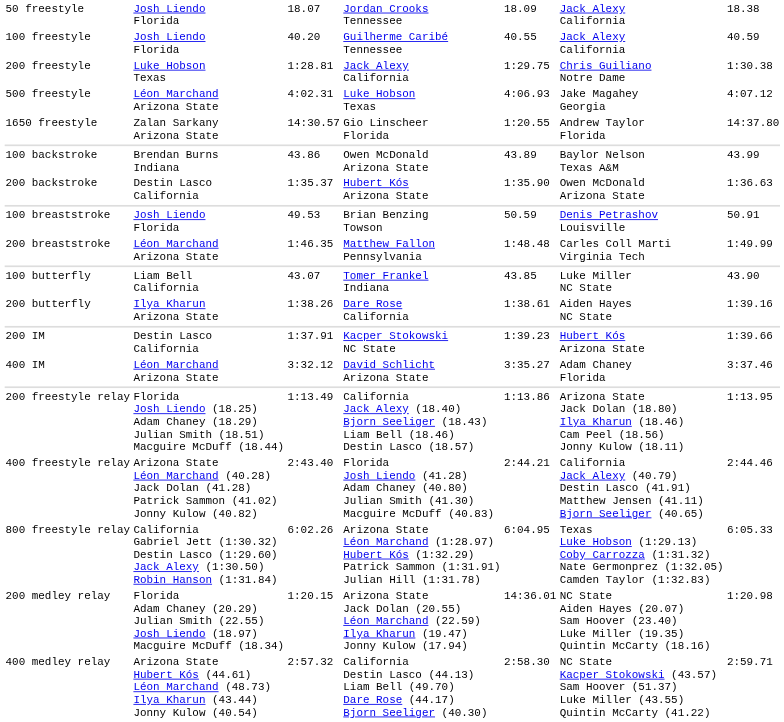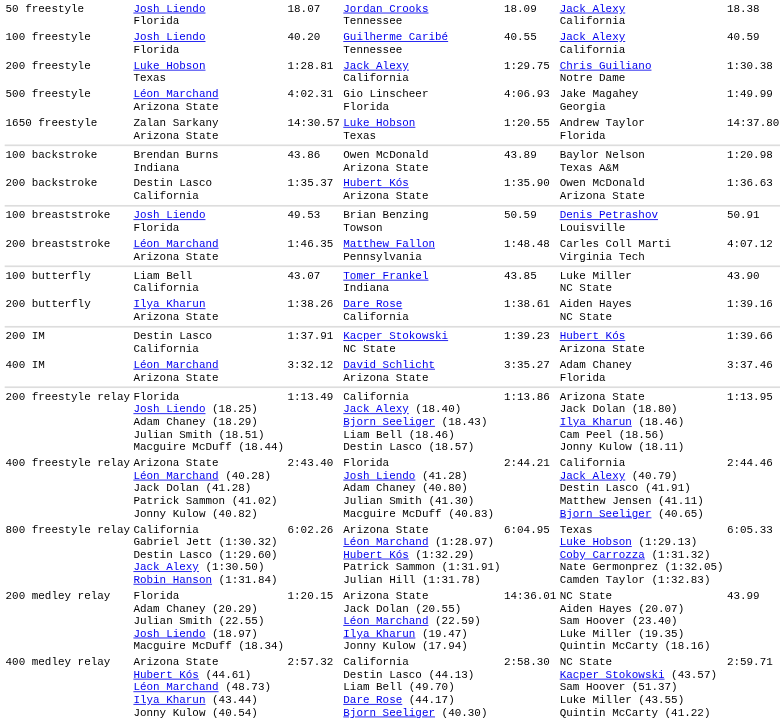 <table>
 <tr valign="top">
 <td>50 freestyle</td>
 <td><a href='#'>Josh Liendo</a><br>Florida</td>
 <td>18.07</td>
 <td><a href='#'>Jordan Crooks</a><br>Tennessee</td>
 <td>18.09</td>
 <td><a href='#'>Jack Alexy</a><br>California</td>
 <td>18.38</td>
 </tr>
 <tr valign="top">
 <td>100 freestyle</td>
 <td><a href='#'>Josh Liendo</a><br>Florida</td>
 <td>40.20</td>
 <td><a href='#'>Guilherme Caribé</a><br>Tennessee</td>
 <td>40.55</td>
 <td><a href='#'>Jack Alexy</a><br>California</td>
 <td>40.59</td>
 </tr>
 <tr valign="top">
 <td>200 freestyle</td>
 <td><a href='#'>Luke Hobson</a><br>Texas</td>
 <td>1:28.81</td>
 <td><a href='#'>Jack Alexy</a><br>California</td>
 <td>1:29.75</td>
 <td><a href='#'>Chris Guiliano</a><br>Notre Dame</td>
 <td>1:30.38</td>
 </tr>
 <tr valign="top">
 <td>500 freestyle</td>
 <td><a href='#'>Léon Marchand</a><br>Arizona State</td>
 <td>4:02.31</td>
-<td><a href='#'>Luke Hobson</a><br>Texas</td>
+<td>Gio Linscheer<br>Florida</td>
 <td>4:06.93</td>
 <td>Jake Magahey<br>Georgia</td>
-<td>4:07.12</td>
+<td>1:49.99</td>
 </tr>
 <tr valign="top">
 <td>1650 freestyle</td>
 <td>Zalan Sarkany<br>Arizona State</td>
 <td>14:30.57</td>
-<td>Gio Linscheer<br>Florida</td>
+<td><a href='#'>Luke Hobson</a><br>Texas</td>
 <td>1:20.55</td>
 <td>Andrew Taylor<br>Florida</td>
 <td>14:37.80</td>
 </tr>
 <tr style="background:#ddd;">
 <td colspan=10></td>
 </tr>
 <tr valign="top">
 <td>100 backstroke</td>
 <td>Brendan Burns<br>Indiana</td>
 <td>43.86</td>
 <td>Owen McDonald<br>Arizona State</td>
 <td>43.89</td>
 <td>Baylor Nelson<br>Texas A&M</td>
-<td>43.99</td>
+<td>1:20.98</td>
 </tr>
 <tr valign="top">
 <td>200 backstroke</td>
 <td>Destin Lasco<br>California</td>
 <td>1:35.37</td>
 <td><a href='#'>Hubert Kós</a><br>Arizona State</td>
 <td>1:35.90</td>
 <td>Owen McDonald<br>Arizona State</td>
 <td>1:36.63</td>
 </tr>
 <tr style="background:#ddd;">
 <td colspan=10></td>
 </tr>
 <tr valign="top">
 <td>100 breaststroke</td>
 <td><a href='#'>Josh Liendo</a><br>Florida</td>
 <td>49.53</td>
 <td>Brian Benzing<br>Towson</td>
 <td>50.59</td>
 <td><a href='#'>Denis Petrashov</a><br>Louisville</td>
 <td>50.91</td>
 </tr>
 <tr valign="top">
 <td>200 breaststroke</td>
 <td><a href='#'>Léon Marchand</a><br>Arizona State</td>
 <td>1:46.35</td>
 <td><a href='#'>Matthew Fallon</a><br>Pennsylvania</td>
 <td>1:48.48</td>
 <td>Carles Coll Marti<br>Virginia Tech</td>
-<td>1:49.99</td>
+<td>4:07.12</td>
 </tr>
 <tr style="background:#ddd;">
 <td colspan=10></td>
 </tr>
 <tr valign="top">
 <td>100 butterfly</td>
 <td>Liam Bell<br>California</td>
 <td>43.07</td>
 <td><a href='#'>Tomer Frankel</a><br>Indiana</td>
 <td>43.85</td>
 <td>Luke Miller<br>NC State</td>
 <td>43.90</td>
 </tr>
 <tr valign="top">
 <td>200 butterfly</td>
 <td><a href='#'>Ilya Kharun</a><br>Arizona State</td>
 <td>1:38.26</td>
 <td><a href='#'>Dare Rose</a><br>California</td>
 <td>1:38.61</td>
 <td>Aiden Hayes<br>NC State</td>
 <td>1:39.16</td>
 </tr>
 <tr style="background:#ddd;">
 <td colspan=10></td>
 </tr>
 <tr valign="top">
 <td>200 IM</td>
 <td>Destin Lasco<br>California</td>
 <td>1:37.91</td>
 <td><a href='#'>Kacper Stokowski</a><br>NC State</td>
 <td>1:39.23</td>
 <td><a href='#'>Hubert Kós</a><br>Arizona State</td>
 <td>1:39.66</td>
 </tr>
 <tr valign="top">
 <td>400 IM</td>
 <td><a href='#'>Léon Marchand</a><br>Arizona State</td>
 <td>3:32.12</td>
 <td><a href='#'>David Schlicht</a><br>Arizona State</td>
 <td>3:35.27</td>
 <td>Adam Chaney<br>Florida</td>
 <td>3:37.46</td>
 </tr>
 <tr style="background:#ddd;">
 <td colspan=10></td>
 </tr>
 <tr valign="top">
 <td>200 freestyle relay</td>
 <td>Florida<br><a href='#'>Josh Liendo</a> (18.25)<br>Adam Chaney (18.29)<br>Julian Smith (18.51)<br>Macguire McDuff (18.44)</td>
 <td>1:13.49</td>
 <td>California<br><a href='#'>Jack Alexy</a> (18.40)<br><a href='#'>Bjorn Seeliger</a> (18.43)<br>Liam Bell (18.46)<br>Destin Lasco (18.57)</td>
 <td>1:13.86</td>
 <td>Arizona State<br>Jack Dolan (18.80)<br><a href='#'>Ilya Kharun</a> (18.46)<br>Cam Peel (18.56)<br>Jonny Kulow (18.11)</td>
 <td>1:13.95</td>
 </tr>
 <tr valign="top">
 <td>400 freestyle relay</td>
 <td>Arizona State<br><a href='#'>Léon Marchand</a> (40.28) <br>Jack Dolan (41.28) <br>Patrick Sammon (41.02) <br>Jonny Kulow (40.82)</td>
 <td>2:43.40</td>
 <td>Florida<br><a href='#'>Josh Liendo</a> (41.28) <br>Adam Chaney (40.80) <br>Julian Smith (41.30) <br>Macguire McDuff (40.83)</td>
 <td>2:44.21</td>
 <td>California<br><a href='#'>Jack Alexy</a> (40.79) <br>Destin Lasco (41.91) <br>Matthew Jensen (41.11) <br><a href='#'>Bjorn Seeliger</a> (40.65)</td>
 <td>2:44.46</td>
 </tr>
 <tr valign="top">
 <td>800 freestyle relay</td>
 <td>California <br> Gabriel Jett (1:30.32) <br> Destin Lasco (1:29.60) <br> <a href='#'>Jack Alexy</a> (1:30.50) <br> <a href='#'>Robin Hanson</a> (1:31.84)</td>
 <td>6:02.26</td>
 <td>Arizona State <br> <a href='#'>Léon Marchand</a> (1:28.97) <br> <a href='#'>Hubert Kós</a> (1:32.29) <br> Patrick Sammon (1:31.91) <br> Julian Hill (1:31.78)</td>
 <td>6:04.95</td>
 <td>Texas <br> <a href='#'>Luke Hobson</a> (1:29.13) <br> <a href='#'>Coby Carrozza</a> (1:31.32) <br> Nate Germonprez (1:32.05) <br> Camden Taylor (1:32.83)</td>
 <td>6:05.33</td>
 </tr>
 <tr valign="top">
 <td>200 medley relay</td>
 <td>Florida <br> Adam Chaney (20.29) <br> Julian Smith (22.55) <br> <a href='#'>Josh Liendo</a> (18.97) <br> Macguire McDuff (18.34)</td>
 <td>1:20.15</td>
 <td>Arizona State<br> Jack Dolan (20.55) <br> <a href='#'>Léon Marchand</a> (22.59) <br> <a href='#'>Ilya Kharun</a> (19.47) <br> Jonny Kulow (17.94) <br></td>
 <td>14:36.01</td>
 <td>NC State <br> Aiden Hayes (20.07) <br> Sam Hoover (23.40) <br> Luke Miller (19.35) <br> Quintin McCarty (18.16)</td>
-<td>1:20.98</td>
+<td>43.99</td>
 </tr>
 <tr valign="top">
 <td>400 medley relay</td>
 <td>Arizona State<br><a href='#'>Hubert Kós</a> (44.61)<br><a href='#'>Léon Marchand</a> (48.73)<br><a href='#'>Ilya Kharun</a> (43.44)<br>Jonny Kulow (40.54)</td>
 <td>2:57.32</td>
 <td>California<br>Destin Lasco (44.13)<br>Liam Bell (49.70)<br><a href='#'>Dare Rose</a> (44.17) <br><a href='#'>Bjorn Seeliger</a> (40.30)</td>
 <td>2:58.30</td>
 <td>NC State<br><a href='#'>Kacper Stokowski</a> (43.57)<br>Sam Hoover (51.37) <br>Luke Miller (43.55) <br>Quintin McCarty (41.22)</td>
 <td>2:59.71</td>
 </tr>
 </table>
